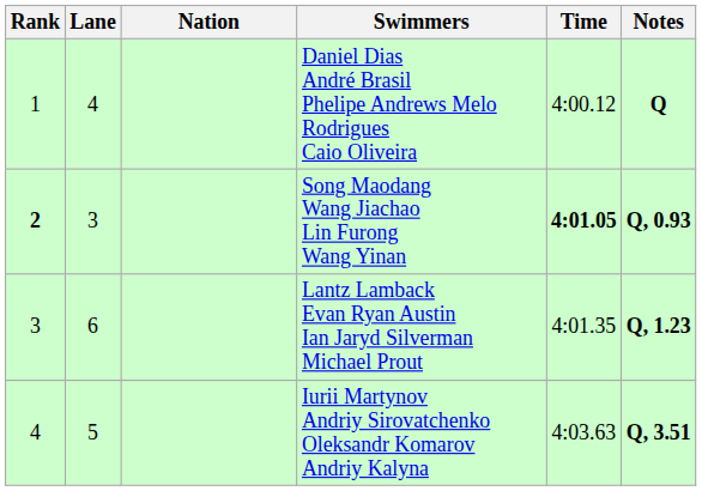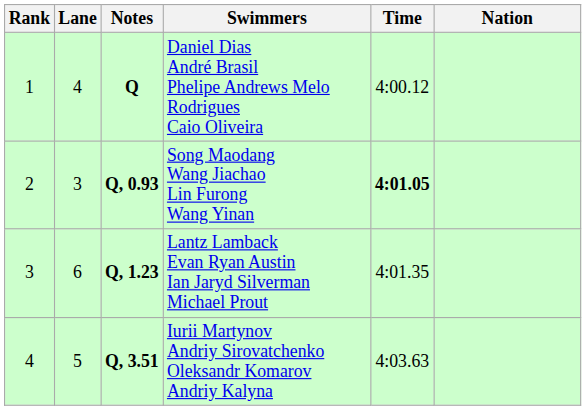 <table class="wikitable sortable" style="text-align:center">
 <tr>
 <th>Rank</th>
 <th>Lane</th>
-<th style="width:125px">Nation</th>
+<th>Notes</th>
 <th Class="unsortable" style="width:180px">Swimmers</th>
 <th>Time</th>
-<th>Notes</th>
+<th style="width:125px">Nation</th>
 </tr>
 <tr style="background:#cfc;">
 <td>1</td>
 <td>4</td>
-<td style="text-align:left"></td>
+<td><strong>Q</strong></td>
 <td style="text-align:left"><a href='#'>Daniel Dias</a><br> <a href='#'>André Brasil</a><br> <a href='#'>Phelipe Andrews Melo Rodrigues</a><br> <a href='#'>Caio Oliveira</a></td>
 <td>4:00.12</td>
-<td><strong>Q</strong></td>
+<td style="text-align:left"></td>
 </tr>
 <tr style="background:#cfc;">
-<td><strong>2</strong></td>
+<td>2</td>
 <td>3</td>
-<td style="text-align:left"></td>
+<td><strong>Q, 0.93</strong></td>
 <td style="text-align:left"><a href='#'>Song Maodang</a><br> <a href='#'>Wang Jiachao</a><br> <a href='#'>Lin Furong</a><br> <a href='#'>Wang Yinan</a></td>
 <td><strong>4:01.05</strong></td>
-<td><strong>Q, 0.93</strong></td>
+<td style="text-align:left"></td>
 </tr>
 <tr style="background:#cfc;">
 <td>3</td>
 <td>6</td>
-<td style="text-align:left"></td>
+<td><strong>Q, 1.23</strong></td>
 <td style="text-align:left"><a href='#'>Lantz Lamback</a><br> <a href='#'>Evan Ryan Austin</a><br> <a href='#'>Ian Jaryd Silverman</a><br> <a href='#'>Michael Prout</a></td>
 <td>4:01.35</td>
-<td><strong>Q, 1.23</strong></td>
+<td style="text-align:left"></td>
 </tr>
 <tr style="background:#cfc;">
 <td>4</td>
 <td>5</td>
-<td style="text-align:left"></td>
+<td><strong>Q, 3.51</strong></td>
 <td style="text-align:left"><a href='#'>Iurii Martynov</a><br> <a href='#'>Andriy Sirovatchenko</a><br> <a href='#'>Oleksandr Komarov</a><br> <a href='#'>Andriy Kalyna</a></td>
 <td>4:03.63</td>
-<td><strong>Q, 3.51</strong></td>
+<td style="text-align:left"></td>
 </tr>
 </table>
